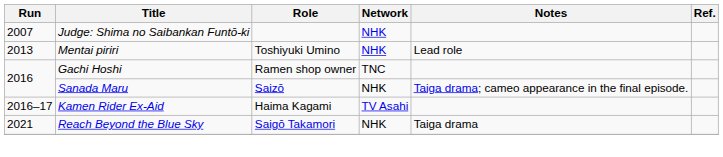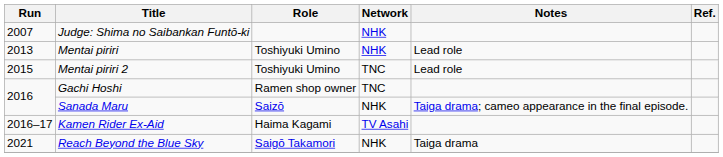 <table class="wikitable">
 <tr>
 <th>Run</th>
 <th>Title</th>
 <th>Role</th>
 <th>Network</th>
 <th>Notes</th>
 <th>Ref.</th>
 </tr>
 <tr>
 <td>2007</td>
 <td><em>Judge: Shima no Saibankan Funtō-ki</em></td>
 <td></td>
 <td><a href='#'>NHK</a></td>
 <td></td>
 <td></td>
 </tr>
 <tr>
 <td>2013</td>
 <td><em>Mentai piriri</em></td>
 <td>Toshiyuki Umino</td>
 <td><a href='#'>NHK</a></td>
+<td>Lead role</td>
+<td></td>
+</tr>
+<tr>
+<td>2015</td>
+<td><em>Mentai piriri 2</em></td>
+<td>Toshiyuki Umino</td>
+<td>TNC</td>
 <td>Lead role</td>
 <td></td>
 </tr>
 <tr>
 <td rowspan="2">2016</td>
 <td><em>Gachi Hoshi</em></td>
 <td>Ramen shop owner</td>
 <td>TNC</td>
 <td></td>
 <td></td>
 </tr>
 <tr>
 <td><em><a href='#'>Sanada Maru</a></em></td>
 <td><a href='#'>Saizō</a></td>
 <td>NHK</td>
 <td><a href='#'>Taiga drama</a>; cameo appearance in the final episode.</td>
 <td></td>
 </tr>
 <tr>
 <td>2016–17</td>
 <td><em><a href='#'>Kamen Rider Ex-Aid</a></em></td>
 <td>Haima Kagami</td>
 <td><a href='#'>TV Asahi</a></td>
 <td></td>
 <td></td>
 </tr>
 <tr>
 <td>2021</td>
 <td><em><a href='#'>Reach Beyond the Blue Sky</a></em></td>
 <td><a href='#'>Saigō Takamori</a></td>
 <td>NHK</td>
 <td>Taiga drama</td>
 <td></td>
 </tr>
 <tr>
 </tr>
 </table>
